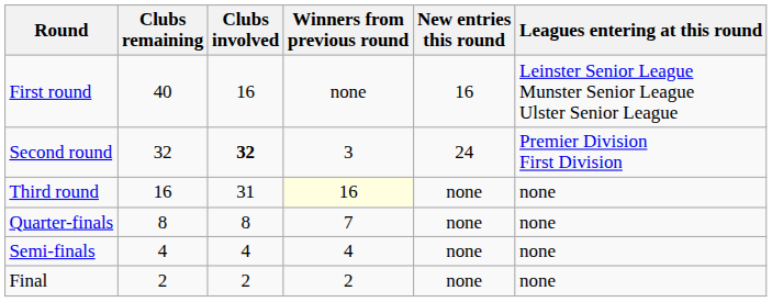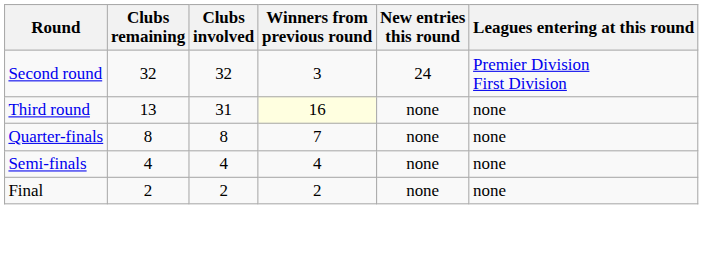 <table class="wikitable">
 <tr>
 <th>Round</th>
 <th>Clubs<br>remaining</th>
 <th>Clubs<br>involved</th>
 <th>Winners from<br>previous round</th>
 <th>New entries<br>this round</th>
 <th>Leagues entering at this round</th>
 </tr>
 <tr>
-<td><a href='#'>First round</a></td>
-<td style="text-align:center;">40</td>
-<td style="text-align:center;">16</td>
-<td style="text-align:center;">none</td>
-<td style="text-align:center;">16</td>
-<td><a href='#'>Leinster Senior League</a><br>Munster Senior League<br>Ulster Senior League</td>
-</tr>
-<tr>
 <td><a href='#'>Second round</a></td>
 <td style="text-align:center;">32</td>
-<td style="text-align:center;"><strong>32</strong></td>
+<td style="text-align:center;">32</td>
 <td style="text-align:center;">3</td>
 <td style="text-align:center;">24</td>
 <td><a href='#'>Premier Division</a><br><a href='#'>First Division</a></td>
 </tr>
 <tr>
 <td><a href='#'>Third round</a></td>
-<td style="text-align:center;">16</td>
+<td style="text-align:center;">13</td>
 <td style="text-align:center;">31</td>
 <td style="background: lightyellow; text-align:center;">16</td>
 <td style="text-align:center;">none</td>
 <td>none</td>
 </tr>
 <tr>
 <td><a href='#'>Quarter-finals</a></td>
 <td style="text-align:center;">8</td>
 <td style="text-align:center;">8</td>
 <td style="text-align:center;">7</td>
 <td style="text-align:center;">none</td>
 <td>none</td>
 </tr>
 <tr>
 <td><a href='#'>Semi-finals</a></td>
 <td style="text-align:center;">4</td>
 <td style="text-align:center;">4</td>
 <td style="text-align:center;">4</td>
 <td style="text-align:center;">none</td>
 <td>none</td>
 </tr>
 <tr>
 <td>Final</td>
 <td style="text-align:center;">2</td>
 <td style="text-align:center;">2</td>
 <td style="text-align:center;">2</td>
 <td style="text-align:center;">none</td>
 <td>none</td>
 </tr>
 </table>
